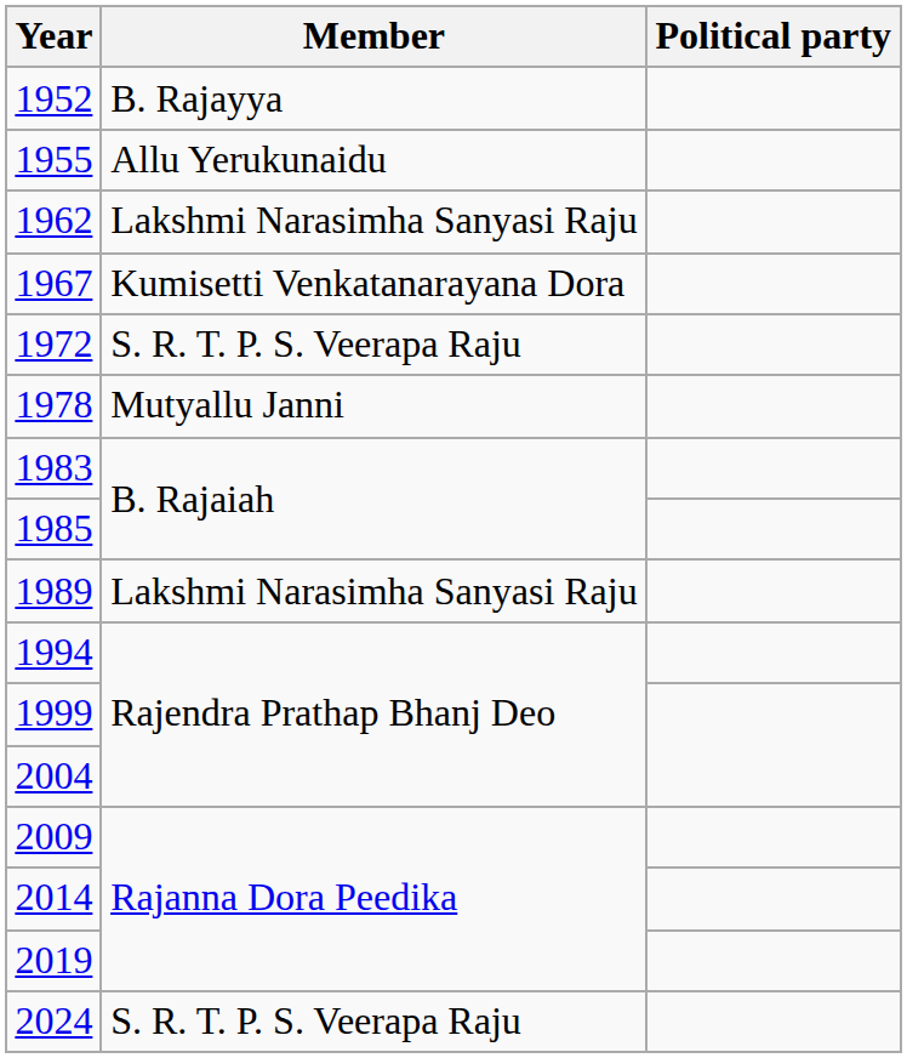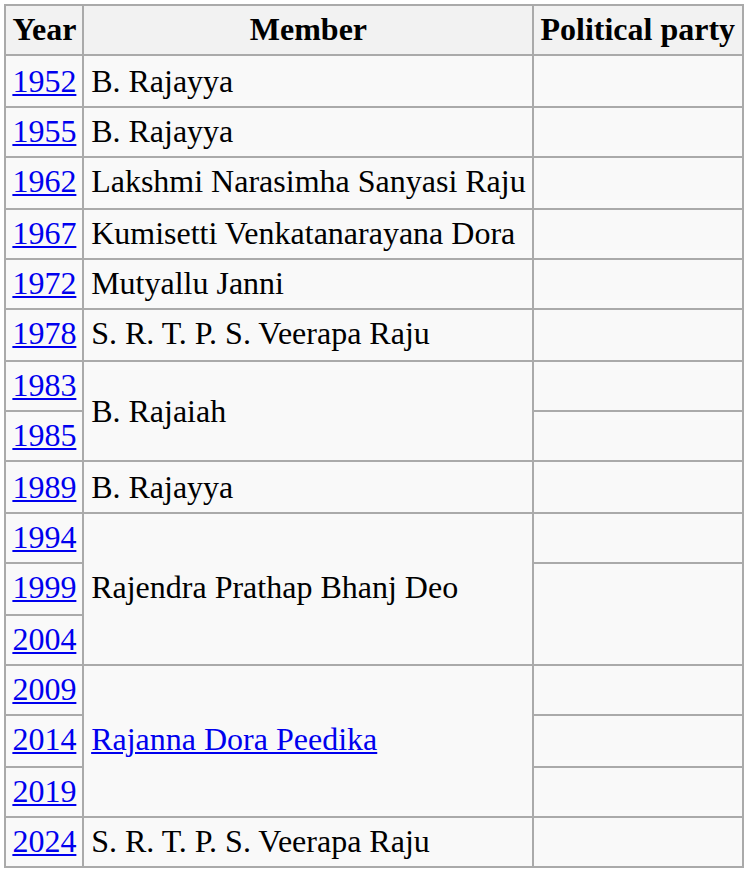 <table class="wikitable sortable">
 <tr>
 <th>Year</th>
 <th>Member</th>
 <th colspan="2">Political party</th>
 </tr>
 <tr>
 <td><a href='#'>1952</a></td>
 <td>B. Rajayya</td>
 <td></td>
 </tr>
 <tr>
 <td><a href='#'>1955</a></td>
-<td>Allu Yerukunaidu</td>
+<td>B. Rajayya</td>
 <td></td>
 </tr>
 <tr>
 <td><a href='#'>1962</a></td>
 <td>Lakshmi Narasimha Sanyasi Raju</td>
 <td></td>
 </tr>
 <tr>
 <td><a href='#'>1967</a></td>
 <td>Kumisetti Venkatanarayana Dora</td>
 </tr>
 <tr>
 <td><a href='#'>1972</a></td>
-<td>S. R. T. P. S. Veerapa Raju</td>
+<td>Mutyallu Janni</td>
 <td></td>
 </tr>
 <tr>
 <td><a href='#'>1978</a></td>
-<td>Mutyallu Janni</td>
+<td>S. R. T. P. S. Veerapa Raju</td>
 <td></td>
 </tr>
 <tr>
 <td><a href='#'>1983</a></td>
 <td rowspan=2>B. Rajaiah</td>
 <td></td>
 </tr>
 <tr>
 <td><a href='#'>1985</a></td>
 </tr>
 <tr>
 <td><a href='#'>1989</a></td>
-<td>Lakshmi Narasimha Sanyasi Raju</td>
+<td>B. Rajayya</td>
 <td></td>
 </tr>
 <tr>
 <td><a href='#'>1994</a></td>
 <td rowspan=3>Rajendra Prathap Bhanj Deo</td>
 <td></td>
 </tr>
 <tr>
 <td><a href='#'>1999</a></td>
 </tr>
 <tr>
 <td><a href='#'>2004</a></td>
 </tr>
 <tr>
 <td><a href='#'>2009</a></td>
 <td rowspan=3><a href='#'>Rajanna Dora Peedika</a></td>
 <td></td>
 </tr>
 <tr>
 <td><a href='#'>2014</a></td>
 <td></td>
 </tr>
 <tr>
 <td><a href='#'>2019</a></td>
 </tr>
 <tr>
 <td><a href='#'>2024</a></td>
 <td>S. R. T. P. S. Veerapa Raju</td>
 <td></td>
 </tr>
 </table>
